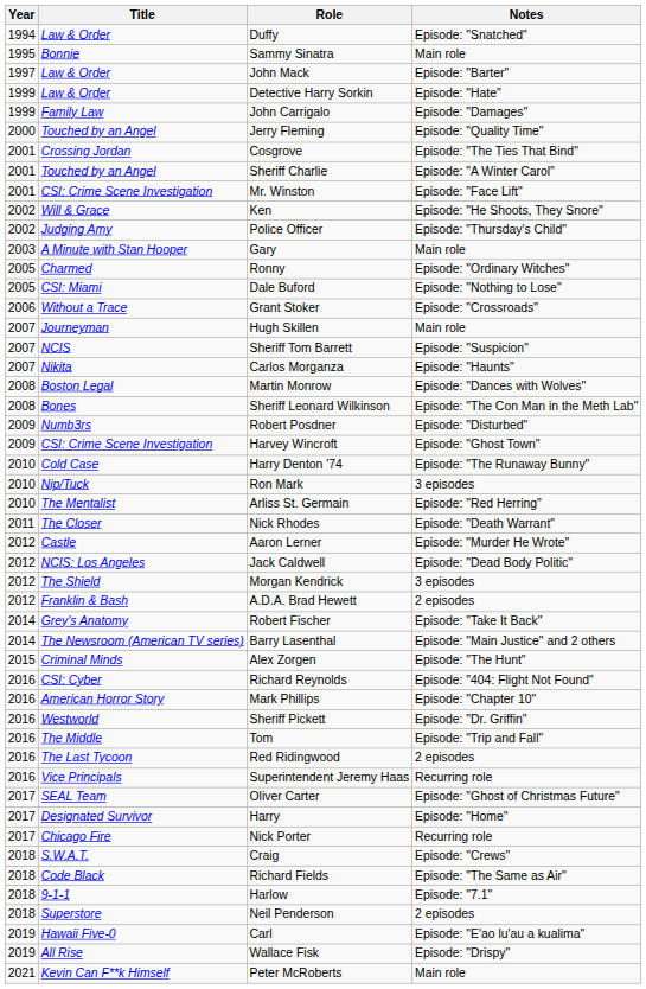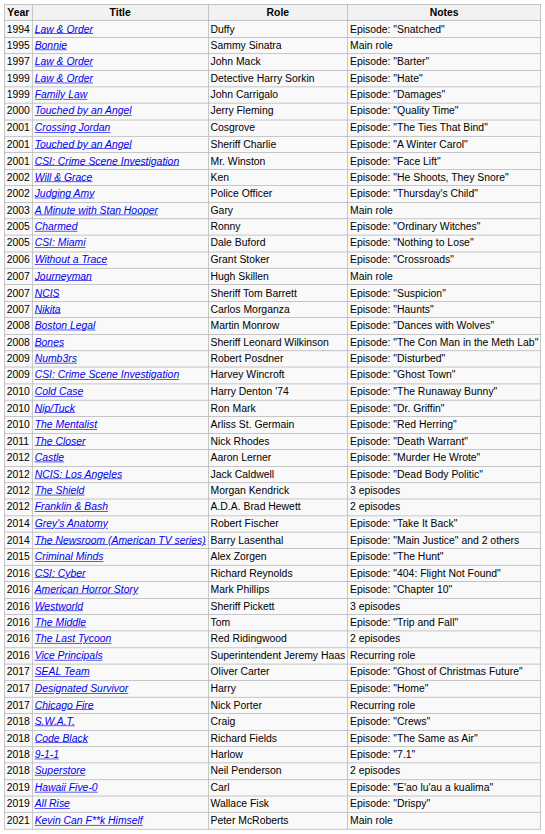 <table class="wikitable sortable">
 <tr>
 <th>Year</th>
 <th>Title</th>
 <th>Role</th>
 <th class = "unsortable">Notes</th>
 </tr>
 <tr>
 <td>1994</td>
 <td><em><a href='#'>Law & Order</a></em></td>
 <td>Duffy</td>
 <td>Episode: "Snatched"</td>
 </tr>
 <tr>
 <td>1995</td>
 <td><em><a href='#'>Bonnie</a></em></td>
 <td>Sammy Sinatra</td>
 <td>Main role</td>
 </tr>
 <tr>
 <td>1997</td>
 <td><em><a href='#'>Law & Order</a></em></td>
 <td>John Mack</td>
 <td>Episode: "Barter"</td>
 </tr>
 <tr>
 <td>1999</td>
 <td><em><a href='#'>Law & Order</a></em></td>
 <td>Detective Harry Sorkin</td>
 <td>Episode: "Hate"</td>
 </tr>
 <tr>
 <td>1999</td>
 <td><em><a href='#'>Family Law</a></em></td>
 <td>John Carrigalo</td>
 <td>Episode: "Damages"</td>
 </tr>
 <tr>
 <td>2000</td>
 <td><em><a href='#'>Touched by an Angel</a></em></td>
 <td>Jerry Fleming</td>
 <td>Episode: "Quality Time"</td>
 </tr>
 <tr>
 <td>2001</td>
 <td><em><a href='#'>Crossing Jordan</a></em></td>
 <td>Cosgrove</td>
 <td>Episode: "The Ties That Bind"</td>
 </tr>
 <tr>
 <td>2001</td>
 <td><em><a href='#'>Touched by an Angel</a></em></td>
 <td>Sheriff Charlie</td>
 <td>Episode: "A Winter Carol"</td>
 </tr>
 <tr>
 <td>2001</td>
 <td><em><a href='#'>CSI: Crime Scene Investigation</a></em></td>
 <td>Mr. Winston</td>
 <td>Episode: "Face Lift"</td>
 </tr>
 <tr>
 <td>2002</td>
 <td><em><a href='#'>Will & Grace</a></em></td>
 <td>Ken</td>
 <td>Episode: "He Shoots, They Snore"</td>
 </tr>
 <tr>
 <td>2002</td>
 <td><em><a href='#'>Judging Amy</a></em></td>
 <td>Police Officer</td>
 <td>Episode: "Thursday's Child"</td>
 </tr>
 <tr>
 <td>2003</td>
 <td><em><a href='#'>A Minute with Stan Hooper</a></em></td>
 <td>Gary</td>
 <td>Main role</td>
 </tr>
 <tr>
 <td>2005</td>
 <td><em><a href='#'>Charmed</a></em></td>
 <td>Ronny</td>
 <td>Episode: "Ordinary Witches"</td>
 </tr>
 <tr>
 <td>2005</td>
 <td><em><a href='#'>CSI: Miami</a></em></td>
 <td>Dale Buford</td>
 <td>Episode: "Nothing to Lose"</td>
 </tr>
 <tr>
 <td>2006</td>
 <td><em><a href='#'>Without a Trace</a></em></td>
 <td>Grant Stoker</td>
 <td>Episode: "Crossroads"</td>
 </tr>
 <tr>
 <td>2007</td>
 <td><em><a href='#'>Journeyman</a></em></td>
 <td>Hugh Skillen</td>
 <td>Main role</td>
 </tr>
 <tr>
 <td>2007</td>
 <td><em><a href='#'>NCIS</a></em></td>
 <td>Sheriff Tom Barrett</td>
 <td>Episode: "Suspicion"</td>
 </tr>
 <tr>
 <td>2007</td>
 <td><em><a href='#'>Nikita</a></em></td>
 <td>Carlos Morganza</td>
 <td>Episode: "Haunts"</td>
 </tr>
 <tr>
 <td>2008</td>
 <td><em><a href='#'>Boston Legal</a></em></td>
 <td>Martin Monrow</td>
 <td>Episode: "Dances with Wolves"</td>
 </tr>
 <tr>
 <td>2008</td>
 <td><em><a href='#'>Bones</a></em></td>
 <td>Sheriff Leonard Wilkinson</td>
 <td>Episode: "The Con Man in the Meth Lab"</td>
 </tr>
 <tr>
 <td>2009</td>
 <td><em><a href='#'>Numb3rs</a></em></td>
 <td>Robert Posdner</td>
 <td>Episode: "Disturbed"</td>
 </tr>
 <tr>
 <td>2009</td>
 <td><em><a href='#'>CSI: Crime Scene Investigation</a></em></td>
 <td>Harvey Wincroft</td>
 <td>Episode: "Ghost Town"</td>
 </tr>
 <tr>
 <td>2010</td>
 <td><em><a href='#'>Cold Case</a></em></td>
 <td>Harry Denton '74</td>
 <td>Episode: "The Runaway Bunny"</td>
 </tr>
 <tr>
 <td>2010</td>
 <td><em><a href='#'>Nip/Tuck</a></em></td>
 <td>Ron Mark</td>
-<td>3 episodes</td>
+<td>Episode: "Dr. Griffin"</td>
 </tr>
 <tr>
 <td>2010</td>
 <td><em><a href='#'>The Mentalist</a></em></td>
 <td>Arliss St. Germain</td>
 <td>Episode: "Red Herring"</td>
 </tr>
 <tr>
 <td>2011</td>
 <td><em><a href='#'>The Closer</a></em></td>
 <td>Nick Rhodes</td>
 <td>Episode: "Death Warrant"</td>
 </tr>
 <tr>
 <td>2012</td>
 <td><em><a href='#'>Castle</a></em></td>
 <td>Aaron Lerner</td>
 <td>Episode: "Murder He Wrote"</td>
 </tr>
 <tr>
 <td>2012</td>
 <td><em><a href='#'>NCIS: Los Angeles</a></em></td>
 <td>Jack Caldwell</td>
 <td>Episode: "Dead Body Politic"</td>
 </tr>
 <tr>
 <td>2012</td>
 <td><em><a href='#'>The Shield</a></em></td>
 <td>Morgan Kendrick</td>
 <td>3 episodes</td>
 </tr>
 <tr>
 <td>2012</td>
 <td><em><a href='#'>Franklin & Bash</a></em></td>
 <td>A.D.A. Brad Hewett</td>
 <td>2 episodes</td>
 </tr>
 <tr>
 <td>2014</td>
 <td><em><a href='#'>Grey's Anatomy</a></em></td>
 <td>Robert Fischer</td>
 <td>Episode: "Take It Back"</td>
 </tr>
 <tr>
 <td>2014</td>
 <td><em><a href='#'>The Newsroom (American TV series)</a></em></td>
 <td>Barry Lasenthal</td>
 <td>Episode: "Main Justice" and 2 others</td>
 </tr>
 <tr>
 <td>2015</td>
 <td><em><a href='#'>Criminal Minds</a></em></td>
 <td>Alex Zorgen</td>
 <td>Episode: "The Hunt"</td>
 </tr>
 <tr>
 <td>2016</td>
 <td><em><a href='#'>CSI: Cyber</a></em></td>
 <td>Richard Reynolds</td>
 <td>Episode: "404: Flight Not Found"</td>
 </tr>
 <tr>
 <td>2016</td>
 <td><em><a href='#'>American Horror Story</a></em></td>
 <td>Mark Phillips</td>
 <td>Episode: "Chapter 10"</td>
 </tr>
 <tr>
 <td>2016</td>
 <td><em><a href='#'>Westworld</a></em></td>
 <td>Sheriff Pickett</td>
-<td>Episode: "Dr. Griffin"</td>
+<td>3 episodes</td>
 </tr>
 <tr>
 <td>2016</td>
 <td><em><a href='#'>The Middle</a></em></td>
 <td>Tom</td>
 <td>Episode: "Trip and Fall"</td>
 </tr>
 <tr>
 <td>2016</td>
 <td><em><a href='#'>The Last Tycoon</a></em></td>
 <td>Red Ridingwood</td>
 <td>2 episodes</td>
 </tr>
 <tr>
 <td>2016</td>
 <td><em><a href='#'>Vice Principals</a></em></td>
 <td>Superintendent Jeremy Haas</td>
 <td>Recurring role</td>
 </tr>
 <tr>
 <td>2017</td>
 <td><em><a href='#'>SEAL Team</a></em></td>
 <td>Oliver Carter</td>
 <td>Episode: "Ghost of Christmas Future"</td>
 </tr>
 <tr>
 <td>2017</td>
 <td><em><a href='#'>Designated Survivor</a></em></td>
 <td>Harry</td>
 <td>Episode: "Home"</td>
 </tr>
 <tr>
 <td>2017</td>
 <td><em><a href='#'>Chicago Fire</a></em></td>
 <td>Nick Porter</td>
 <td>Recurring role</td>
 </tr>
 <tr>
 <td>2018</td>
 <td><em><a href='#'>S.W.A.T.</a></em></td>
 <td>Craig</td>
 <td>Episode: "Crews"</td>
 </tr>
 <tr>
 <td>2018</td>
 <td><em><a href='#'>Code Black</a></em></td>
 <td>Richard Fields</td>
 <td>Episode: "The Same as Air"</td>
 </tr>
 <tr>
 <td>2018</td>
 <td><em><a href='#'>9-1-1</a></em></td>
 <td>Harlow</td>
 <td>Episode: "7.1"</td>
 </tr>
 <tr>
 <td>2018</td>
 <td><em><a href='#'>Superstore</a></em></td>
 <td>Neil Penderson</td>
 <td>2 episodes</td>
 </tr>
 <tr>
 <td>2019</td>
 <td><em><a href='#'>Hawaii Five-0</a></em></td>
 <td>Carl</td>
 <td>Episode: "E'ao lu'au a kualima"</td>
 </tr>
 <tr>
 <td>2019</td>
 <td><em><a href='#'>All Rise</a></em></td>
 <td>Wallace Fisk</td>
 <td>Episode: "Drispy"</td>
 </tr>
 <tr>
 <td>2021</td>
 <td><em><a href='#'>Kevin Can F**k Himself</a></em></td>
 <td>Peter McRoberts</td>
 <td>Main role</td>
 </tr>
 </table>
